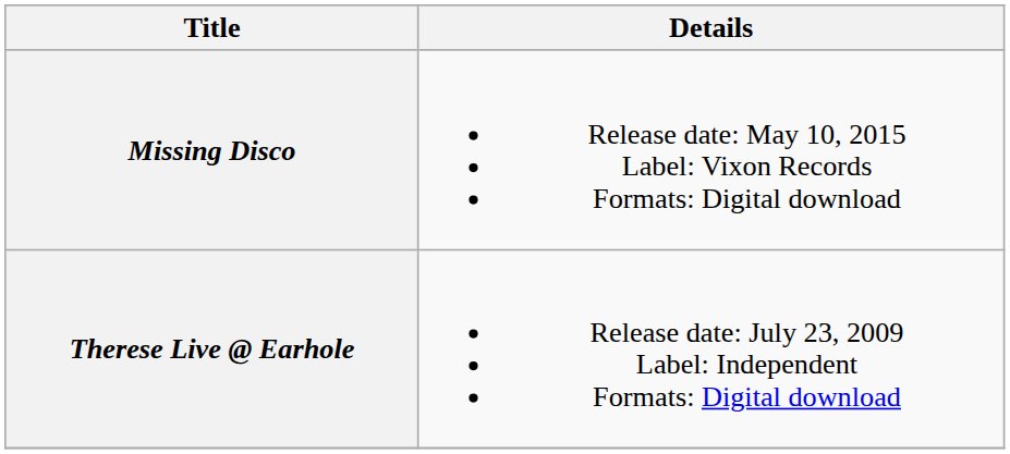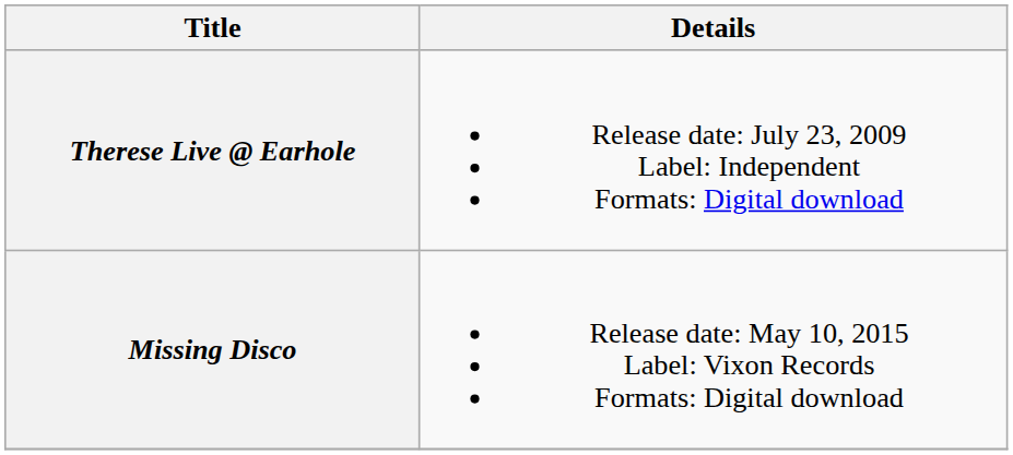 <table class="wikitable plainrowheaders" style="text-align:center;">
 <tr>
 <th style="width:14em;">Title</th>
 <th style="width:20em;">Details</th>
 </tr>
 <tr>
+<th scope="row"><em>Therese Live @ Earhole</em></th>
+<td><br><ul><li>Release date: July 23, 2009</li><li>Label: Independent</li><li>Formats: <a href='#'>Digital download</a></li></ul></td>
+</tr>
+<tr>
 <th scope="row"><em>Missing Disco</em></th>
 <td><br><ul><li>Release date: May 10, 2015</li><li>Label: Vixon Records</li><li>Formats: Digital download</li></ul></td>
 </tr>
 <tr>
-<th scope="row"><em>Therese Live @ Earhole</em></th>
-<td><br><ul><li>Release date: July 23, 2009</li><li>Label: Independent</li><li>Formats: <a href='#'>Digital download</a></li></ul></td>
-</tr>
-<tr>
 </tr>
 </table>
